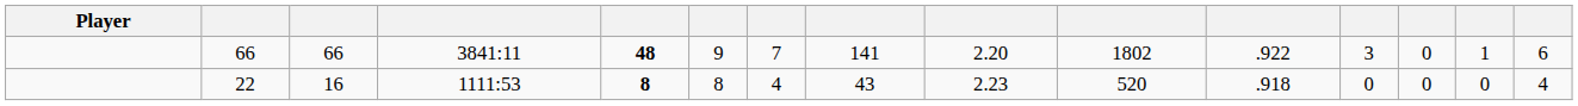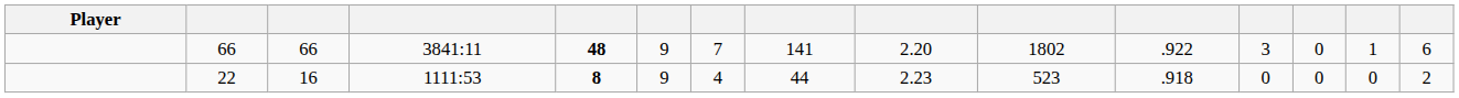 <table class="wikitable sortable" style="width:100%; text-align:center;">
 <tr>
 <th>Player</th>
 <th></th>
 <th></th>
 <th></th>
 <th></th>
 <th></th>
 <th></th>
 <th></th>
 <th></th>
 <th></th>
 <th></th>
 <th></th>
 <th></th>
 <th></th>
 <th></th>
 </tr>
 <tr>
 <td style=white-space:nowrap></td>
 <td>66</td>
 <td>66</td>
 <td>3841:11</td>
 <td><strong>48</strong></td>
 <td>9</td>
 <td>7</td>
 <td>141</td>
 <td>2.20</td>
 <td>1802</td>
 <td>.922</td>
 <td>3</td>
 <td>0</td>
 <td>1</td>
 <td>6</td>
 </tr>
 <tr>
 <td style=white-space:nowrap></td>
 <td>22</td>
 <td>16</td>
 <td>1111:53</td>
 <td><strong>8</strong></td>
-<td>8</td>
+<td>9</td>
 <td>4</td>
-<td>43</td>
+<td>44</td>
 <td>2.23</td>
-<td>520</td>
+<td>523</td>
 <td>.918</td>
 <td>0</td>
 <td>0</td>
 <td>0</td>
-<td>4</td>
+<td>2</td>
 </tr>
 </table>
